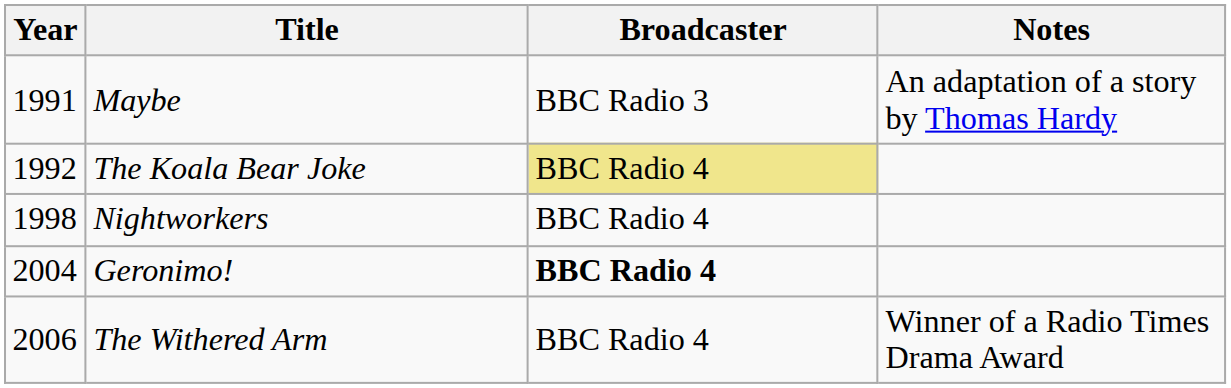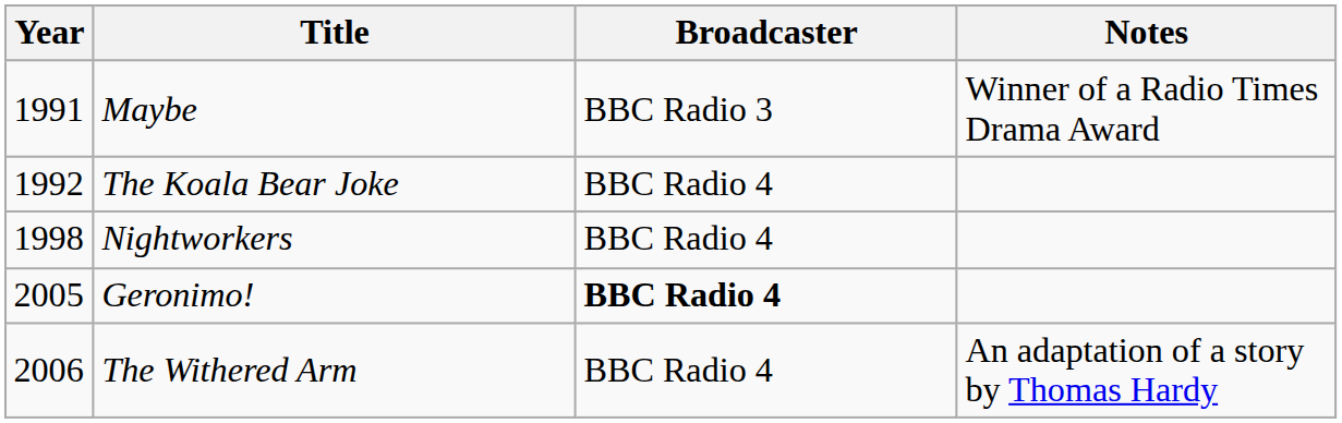 <table class="wikitable">
 <tr>
 <th width="33">Year</th>
 <th width="225">Title</th>
 <th width="175">Broadcaster</th>
 <th width="175">Notes</th>
 </tr>
 <tr>
 <td>1991</td>
 <td><em>Maybe</em></td>
 <td>BBC Radio 3</td>
-<td>An adaptation of a story by <a href='#'>Thomas Hardy</a></td>
+<td>Winner of a Radio Times Drama Award</td>
 </tr>
 <tr>
 <td>1992</td>
 <td><em>The Koala Bear Joke</em></td>
-<td style="background: khaki;">BBC Radio 4</td>
+<td>BBC Radio 4</td>
 <td></td>
 </tr>
 <tr>
 <td>1998</td>
 <td><em>Nightworkers</em></td>
 <td>BBC Radio 4</td>
 <td></td>
 </tr>
 <tr>
-<td>2004</td>
+<td>2005</td>
 <td><em>Geronimo!</em></td>
 <td><strong>BBC Radio 4</strong></td>
 <td></td>
 </tr>
 <tr>
 <td>2006</td>
 <td><em>The Withered Arm</em></td>
 <td>BBC Radio 4</td>
-<td>Winner of a Radio Times Drama Award</td>
+<td>An adaptation of a story by <a href='#'>Thomas Hardy</a></td>
 </tr>
 </table>
